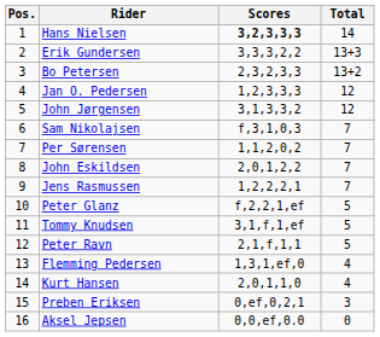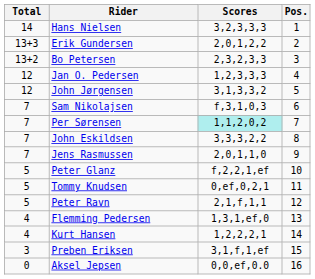 <table class=wikitable style="font-size:93%;">
 <tr>
-<th width=25px>Pos.</th>
+<th width=50px>Total</th>
 <th width=180px>Rider</th>
 <th width=100px>Scores</th>
-<th width=50px>Total</th>
+<th width=25px>Pos.</th>
 </tr>
 <tr align=center>
+<td>14</td>
+<td align=left><a href='#'>Hans Nielsen</a></td>
+<td>3,2,3,3,3</td>
 <td>1</td>
-<td align=left><a href='#'>Hans Nielsen</a></td>
-<td><strong>3,2,3,3,3</strong></td>
-<td>14</td>
 </tr>
 <tr align=center>
+<td>13+3</td>
+<td align=left><a href='#'>Erik Gundersen</a></td>
+<td>2,0,1,2,2</td>
 <td>2</td>
-<td align=left><a href='#'>Erik Gundersen</a></td>
-<td>3,3,3,2,2</td>
-<td>13+3</td>
 </tr>
 <tr align=center>
-<td>3</td>
+<td>13+2</td>
 <td align=left><a href='#'>Bo Petersen</a></td>
 <td>2,3,2,3,3</td>
-<td>13+2</td>
+<td>3</td>
 </tr>
 <tr align=center>
-<td>4</td>
+<td>12</td>
 <td align=left><a href='#'>Jan O. Pedersen</a></td>
 <td>1,2,3,3,3</td>
-<td>12</td>
+<td>4</td>
 </tr>
 <tr align=center>
-<td>5</td>
+<td>12</td>
 <td align=left><a href='#'>John Jørgensen</a></td>
 <td>3,1,3,3,2</td>
-<td>12</td>
+<td>5</td>
 </tr>
 <tr align=center>
-<td>6</td>
+<td>7</td>
 <td align=left><a href='#'>Sam Nikolajsen</a></td>
 <td>f,3,1,0,3</td>
+<td>6</td>
+</tr>
+<tr align=center>
+<td>7</td>
+<td align=left><a href='#'>Per Sørensen</a></td>
+<td style="background: paleturquoise;">1,1,2,0,2</td>
 <td>7</td>
 </tr>
 <tr align=center>
 <td>7</td>
-<td align=left><a href='#'>Per Sørensen</a></td>
-<td>1,1,2,0,2</td>
-<td>7</td>
+<td align=left><a href='#'>John Eskildsen</a></td>
+<td>3,3,3,2,2</td>
+<td>8</td>
 </tr>
 <tr align=center>
-<td>8</td>
-<td align=left><a href='#'>John Eskildsen</a></td>
-<td>2,0,1,2,2</td>
 <td>7</td>
+<td align=left><a href='#'>Jens Rasmussen</a></td>
+<td>2,0,1,1,0</td>
+<td>9</td>
 </tr>
 <tr align=center>
-<td>9</td>
-<td align=left><a href='#'>Jens Rasmussen</a></td>
-<td>1,2,2,2,1</td>
-<td>7</td>
+<td>5</td>
+<td align=left><a href='#'>Peter Glanz</a></td>
+<td>f,2,2,1,ef</td>
+<td>10</td>
 </tr>
 <tr align=center>
-<td>10</td>
-<td align=left><a href='#'>Peter Glanz</a></td>
-<td>f,2,2,1,ef</td>
 <td>5</td>
+<td align=left><a href='#'>Tommy Knudsen</a></td>
+<td>0,ef,0,2,1</td>
+<td>11</td>
 </tr>
 <tr align=center>
-<td>11</td>
-<td align=left><a href='#'>Tommy Knudsen</a></td>
-<td>3,1,f,1,ef</td>
 <td>5</td>
+<td align=left><a href='#'>Peter Ravn</a></td>
+<td>2,1,f,1,1</td>
+<td>12</td>
 </tr>
 <tr align=center>
-<td>12</td>
-<td align=left><a href='#'>Peter Ravn</a></td>
-<td>2,1,f,1,1</td>
-<td>5</td>
+<td>4</td>
+<td align=left><a href='#'>Flemming Pedersen</a></td>
+<td>1,3,1,ef,0</td>
+<td>13</td>
 </tr>
 <tr align=center>
-<td>13</td>
-<td align=left><a href='#'>Flemming Pedersen</a></td>
-<td>1,3,1,ef,0</td>
 <td>4</td>
+<td align=left><a href='#'>Kurt Hansen</a></td>
+<td>1,2,2,2,1</td>
+<td>14</td>
 </tr>
 <tr align=center>
-<td>14</td>
-<td align=left><a href='#'>Kurt Hansen</a></td>
-<td>2,0,1,1,0</td>
-<td>4</td>
+<td>3</td>
+<td align=left><a href='#'>Preben Eriksen</a></td>
+<td>3,1,f,1,ef</td>
+<td>15</td>
 </tr>
 <tr align=center>
-<td>15</td>
-<td align=left><a href='#'>Preben Eriksen</a></td>
-<td>0,ef,0,2,1</td>
-<td>3</td>
-</tr>
-<tr align=center>
-<td>16</td>
+<td>0</td>
 <td align=left><a href='#'>Aksel Jepsen</a></td>
 <td>0,0,ef,0.0</td>
-<td>0</td>
+<td>16</td>
 </tr>
 </table>
